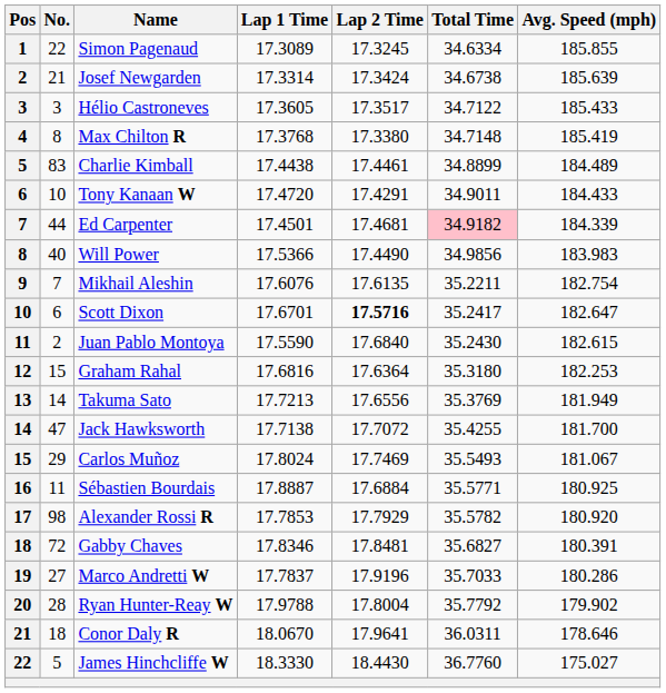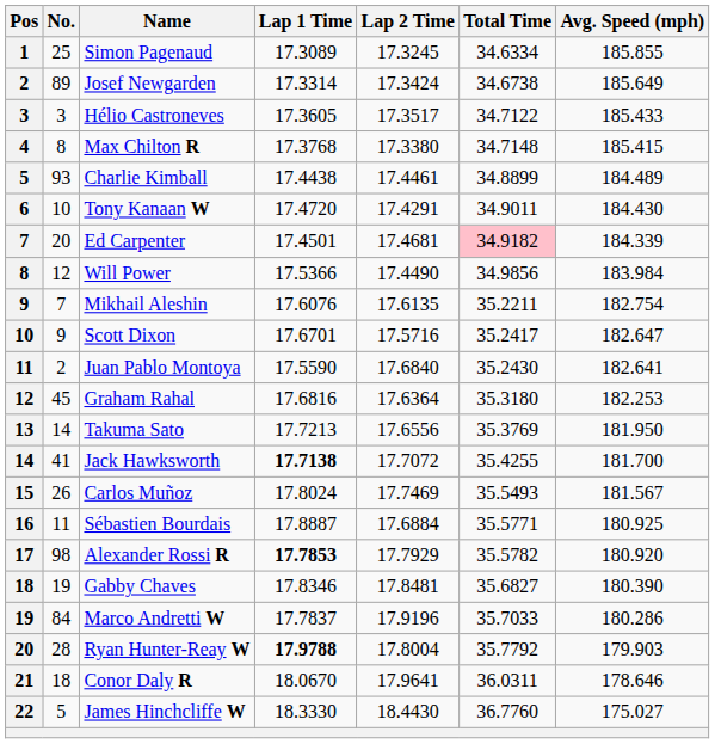 <table class="wikitable sortable" style="text-align:center; font-size: 95%;">
 <tr>
 <th>Pos</th>
 <th>No.</th>
 <th>Name</th>
 <th>Lap 1 Time</th>
 <th>Lap 2 Time</th>
 <th>Total Time</th>
 <th>Avg. Speed (mph)</th>
 </tr>
 <tr>
 <th scope=>1</th>
-<td>22</td>
+<td>25</td>
 <td align="left"> <a href='#'>Simon Pagenaud</a></td>
 <td>17.3089</td>
 <td>17.3245</td>
 <td>34.6334</td>
 <td>185.855</td>
 </tr>
 <tr>
 <th scope=>2</th>
-<td>21</td>
+<td>89</td>
 <td align="left"> <a href='#'>Josef Newgarden</a></td>
 <td>17.3314</td>
 <td>17.3424</td>
 <td>34.6738</td>
-<td>185.639</td>
+<td>185.649</td>
 </tr>
 <tr>
 <th scope=>3</th>
 <td>3</td>
 <td align="left"> <a href='#'>Hélio Castroneves</a></td>
 <td>17.3605</td>
 <td>17.3517</td>
 <td>34.7122</td>
 <td>185.433</td>
 </tr>
 <tr>
 <th scope=>4</th>
 <td>8</td>
 <td align="left"> <a href='#'>Max Chilton</a> <strong><span>R</span></strong></td>
 <td>17.3768</td>
 <td>17.3380</td>
 <td>34.7148</td>
-<td>185.419</td>
+<td>185.415</td>
 </tr>
 <tr>
 <th scope=>5</th>
-<td>83</td>
+<td>93</td>
 <td align="left"> <a href='#'>Charlie Kimball</a></td>
 <td>17.4438</td>
 <td>17.4461</td>
 <td>34.8899</td>
 <td>184.489</td>
 </tr>
 <tr>
 <th scope=>6</th>
 <td>10</td>
 <td align="left"> <a href='#'>Tony Kanaan</a> <strong><span>W</span></strong></td>
 <td>17.4720</td>
 <td>17.4291</td>
 <td>34.9011</td>
-<td>184.433</td>
+<td>184.430</td>
 </tr>
 <tr>
 <th scope=>7</th>
-<td>44</td>
+<td>20</td>
 <td align="left"> <a href='#'>Ed Carpenter</a></td>
 <td>17.4501</td>
 <td>17.4681</td>
 <td style="background: pink;">34.9182</td>
 <td>184.339</td>
 </tr>
 <tr>
 <th scope=>8</th>
-<td>40</td>
+<td>12</td>
 <td align="left"> <a href='#'>Will Power</a></td>
 <td>17.5366</td>
 <td>17.4490</td>
 <td>34.9856</td>
-<td>183.983</td>
+<td>183.984</td>
 </tr>
 <tr>
 <th scope=>9</th>
 <td>7</td>
 <td align="left"> <a href='#'>Mikhail Aleshin</a></td>
 <td>17.6076</td>
 <td>17.6135</td>
 <td>35.2211</td>
 <td>182.754</td>
 </tr>
 <tr>
 <th scope=>10</th>
-<td>6</td>
+<td>9</td>
 <td align="left"> <a href='#'>Scott Dixon</a></td>
 <td>17.6701</td>
-<td><strong>17.5716</strong></td>
+<td>17.5716</td>
 <td>35.2417</td>
 <td>182.647</td>
 </tr>
 <tr>
 <th scope=>11</th>
 <td>2</td>
 <td align="left"> <a href='#'>Juan Pablo Montoya</a></td>
 <td>17.5590</td>
 <td>17.6840</td>
 <td>35.2430</td>
-<td>182.615</td>
+<td>182.641</td>
 </tr>
 <tr>
 <th scope=>12</th>
-<td>15</td>
+<td>45</td>
 <td align="left"> <a href='#'>Graham Rahal</a></td>
 <td>17.6816</td>
 <td>17.6364</td>
 <td>35.3180</td>
 <td>182.253</td>
 </tr>
 <tr>
 <th scope=>13</th>
 <td>14</td>
 <td align="left"> <a href='#'>Takuma Sato</a></td>
 <td>17.7213</td>
 <td>17.6556</td>
 <td>35.3769</td>
-<td>181.949</td>
+<td>181.950</td>
 </tr>
 <tr>
 <th scope=>14</th>
-<td>47</td>
+<td>41</td>
 <td align="left"> <a href='#'>Jack Hawksworth</a></td>
-<td>17.7138</td>
+<td><strong>17.7138</strong></td>
 <td>17.7072</td>
 <td>35.4255</td>
 <td>181.700</td>
 </tr>
 <tr>
 <th scope=>15</th>
-<td>29</td>
+<td>26</td>
 <td align="left"> <a href='#'>Carlos Muñoz</a></td>
 <td>17.8024</td>
 <td>17.7469</td>
 <td>35.5493</td>
-<td>181.067</td>
+<td>181.567</td>
 </tr>
 <tr>
 <th scope=>16</th>
 <td>11</td>
 <td align="left"> <a href='#'>Sébastien Bourdais</a></td>
 <td>17.8887</td>
 <td>17.6884</td>
 <td>35.5771</td>
 <td>180.925</td>
 </tr>
 <tr>
 <th scope=>17</th>
 <td>98</td>
 <td align="left"> <a href='#'>Alexander Rossi</a> <strong><span>R</span></strong></td>
-<td>17.7853</td>
+<td><strong>17.7853</strong></td>
 <td>17.7929</td>
 <td>35.5782</td>
 <td>180.920</td>
 </tr>
 <tr>
 <th scope=>18</th>
-<td>72</td>
+<td>19</td>
 <td align="left"> <a href='#'>Gabby Chaves</a></td>
 <td>17.8346</td>
 <td>17.8481</td>
 <td>35.6827</td>
-<td>180.391</td>
+<td>180.390</td>
 </tr>
 <tr>
 <th scope=>19</th>
-<td>27</td>
+<td>84</td>
 <td align="left"> <a href='#'>Marco Andretti</a> <strong><span>W</span></strong></td>
 <td>17.7837</td>
 <td>17.9196</td>
 <td>35.7033</td>
 <td>180.286</td>
 </tr>
 <tr>
 <th scope=>20</th>
 <td>28</td>
 <td align="left"> <a href='#'>Ryan Hunter-Reay</a> <strong><span>W</span></strong></td>
-<td>17.9788</td>
+<td><strong>17.9788</strong></td>
 <td>17.8004</td>
 <td>35.7792</td>
-<td>179.902</td>
+<td>179.903</td>
 </tr>
 <tr>
 <th scope=>21</th>
 <td>18</td>
 <td align="left"> <a href='#'>Conor Daly</a> <strong><span>R</span></strong></td>
 <td>18.0670</td>
 <td>17.9641</td>
 <td>36.0311</td>
 <td>178.646</td>
 </tr>
 <tr>
 <th scope=>22</th>
 <td>5</td>
 <td align="left"> <a href='#'>James Hinchcliffe</a> <strong><span>W</span></strong></td>
 <td>18.3330</td>
 <td>18.4430</td>
 <td>36.7760</td>
 <td>175.027</td>
 </tr>
 <tr>
 <th colspan=11></th>
 </tr>
 </table>
